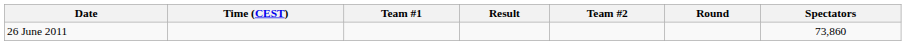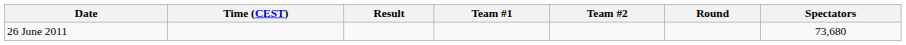 <table class="wikitable" style="text-align:left; width:100%;">
 <tr>
 <th>Date</th>
 <th>Time (<a href='#'>CEST</a>)</th>
+<th>Result</th>
 <th>Team #1</th>
-<th>Result</th>
 <th>Team #2</th>
 <th>Round</th>
 <th>Spectators</th>
 </tr>
 <tr>
 <td>26 June 2011</td>
 <td></td>
-<td></td>
 <td style="text-align:center;"></td>
 <td></td>
 <td></td>
-<td style="text-align:center;">73,860</td>
+<td></td>
+<td style="text-align:center;">73,680</td>
 </tr>
 </table>
